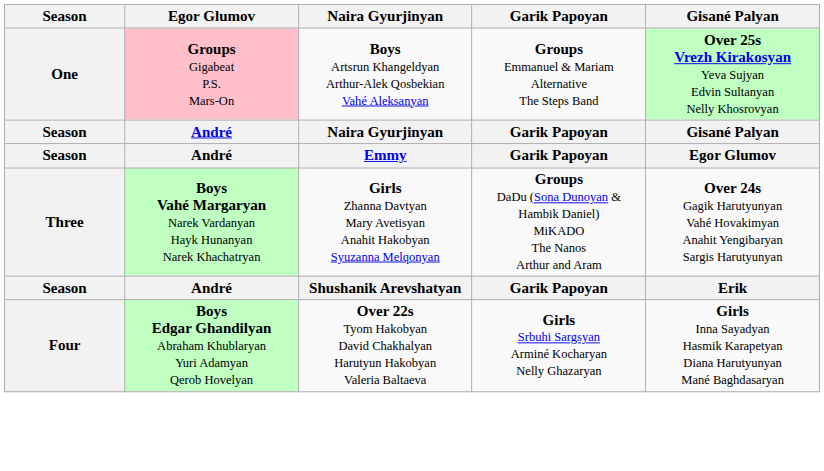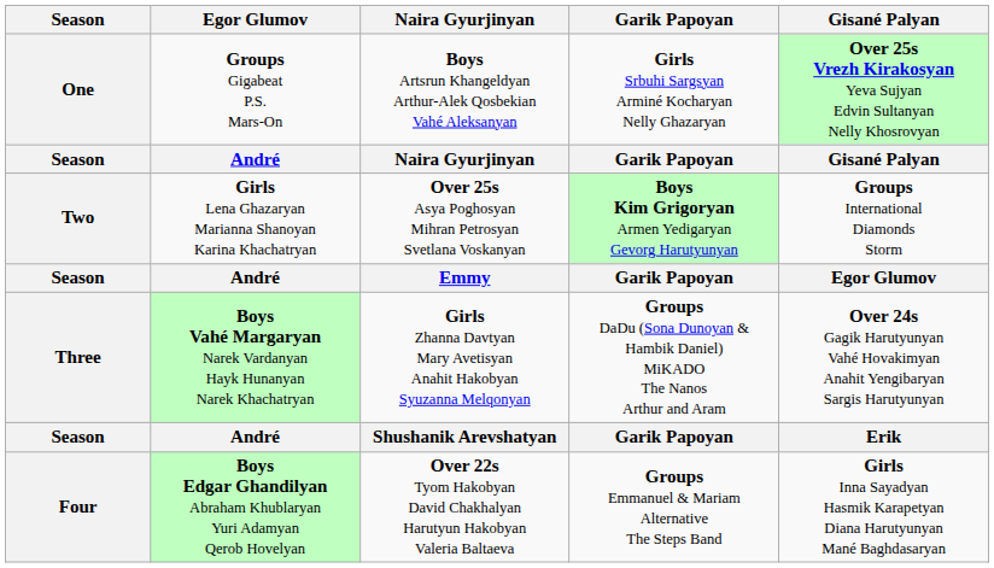 <table class="wikitable" style="text-align:center">
 <tr>
 <th style="width:9%;" scope="col">Season</th>
 <th style="width:13%;" scope="col">Egor Glumov</th>
 <th style="width:13%;" scope="col">Naira Gyurjinyan</th>
 <th style="width:13%;" scope="col">Garik Papoyan</th>
 <th style="width:13%;" scope="col">Gisané Palyan</th>
 </tr>
 <tr>
 <th>One</th>
-<td style="background: pink;"><strong>Groups</strong> <br><small>Gigabeat<br>P.S.<br>Mars-On</small></td>
+<td><strong>Groups</strong> <br><small>Gigabeat<br>P.S.<br>Mars-On</small></td>
 <td><strong>Boys</strong> <br><small>Artsrun Khangeldyan<br>Arthur-Alek Qosbekian<br><a href='#'>Vahé Aleksanyan</a></small></td>
-<td><strong>Groups</strong> <br><small>Emmanuel & Mariam<br>Alternative<br>The Steps Band</small></td>
+<td><strong>Girls</strong> <br><small><a href='#'>Srbuhi Sargsyan</a><br>Arminé Kocharyan<br>Nelly Ghazaryan</small></td>
 <td style="background:#bfffc0;"><strong>Over 25s</strong><br><strong><a href='#'>Vrezh Kirakosyan</a></strong><br><small>Yeva Sujyan<br>Edvin Sultanyan<br>Nelly Khosrovyan</small></td>
 </tr>
 <tr>
 <th style="width:9%;" scope="col">Season</th>
 <th style="width:13%;" scope="col"><a href='#'>André</a></th>
 <th style="width:13%;" scope="col">Naira Gyurjinyan</th>
 <th style="width:13%;" scope="col">Garik Papoyan</th>
 <th style="width:13%;" scope="col">Gisané Palyan</th>
+</tr>
+<tr>
+<th>Two</th>
+<td><strong>Girls</strong> <br><small>Lena Ghazaryan<br>Marianna Shanoyan <br>Karina Khachatryan</small></td>
+<td><strong>Over 25s</strong> <br><small>Asya Poghosyan<br>Mihran Petrosyan<br>Svetlana Voskanyan</small></td>
+<td style="background:#bfffc0;"><strong>Boys</strong><br><strong>Kim Grigoryan</strong><br><small>Armen Yedigaryan<br><a href='#'>Gevorg Harutyunyan</a></small></td>
+<td><strong>Groups</strong> <br><small>International<br>Diamonds<br>Storm</small></td>
 </tr>
 <tr>
 <th style="width:9%;" scope="col">Season</th>
 <th style="width:13%;" scope="col">André</th>
 <th style="width:13%;" scope="col"><a href='#'>Emmy</a></th>
 <th style="width:13%;" scope="col">Garik Papoyan</th>
 <th style="width:13%;" scope="col">Egor Glumov</th>
 </tr>
 <tr>
 <th>Three</th>
 <td style="background:#bfffc0;"><strong>Boys</strong> <br><strong>Vahé Margaryan</strong><br><small>Narek Vardanyan<br>Hayk Hunanyan<br>Narek Khachatryan</small></td>
 <td><strong>Girls</strong> <br><small>Zhanna Davtyan<br>Mary Avetisyan<br>Anahit Hakobyan<br><a href='#'>Syuzanna Melqonyan</a></small></td>
 <td><strong>Groups</strong> <br><small>DaDu (<a href='#'>Sona Dunoyan</a> & Hambik Daniel)<br>MiKADO<br>The Nanos<br>Arthur and Aram</small></td>
 <td><strong>Over 24s</strong> <br><small>Gagik Harutyunyan<br>Vahé Hovakimyan<br>Anahit Yengibaryan<br>Sargis Harutyunyan</small></td>
 </tr>
 <tr>
 <th style="width:9%;" scope="col">Season</th>
 <th style="width:13%;" scope="col">André</th>
 <th style="width:13%;" scope="col">Shushanik Arevshatyan</th>
 <th style="width:13%;" scope="col">Garik Papoyan</th>
 <th style="width:13%;" scope="col">Erik</th>
 </tr>
 <tr>
 <th>Four</th>
 <td style="background:#bfffc0;"><strong>Boys</strong><br><strong>Edgar Ghandilyan</strong><br><small>Abraham Khublaryan<br>Yuri Adamyan<br>Qerob Hovelyan</small></td>
 <td><strong>Over 22s</strong> <br><small>Tyom Hakobyan<br>David Chakhalyan<br>Harutyun Hakobyan<br>Valeria Baltaeva</small></td>
-<td><strong>Girls</strong> <br><small><a href='#'>Srbuhi Sargsyan</a><br>Arminé Kocharyan<br>Nelly Ghazaryan</small></td>
+<td><strong>Groups</strong> <br><small>Emmanuel & Mariam<br>Alternative<br>The Steps Band</small></td>
 <td><strong>Girls</strong> <br><small>Inna Sayadyan<br>Hasmik Karapetyan<br>Diana Harutyunyan<br>Mané Baghdasaryan</small></td>
 </tr>
 </table>
